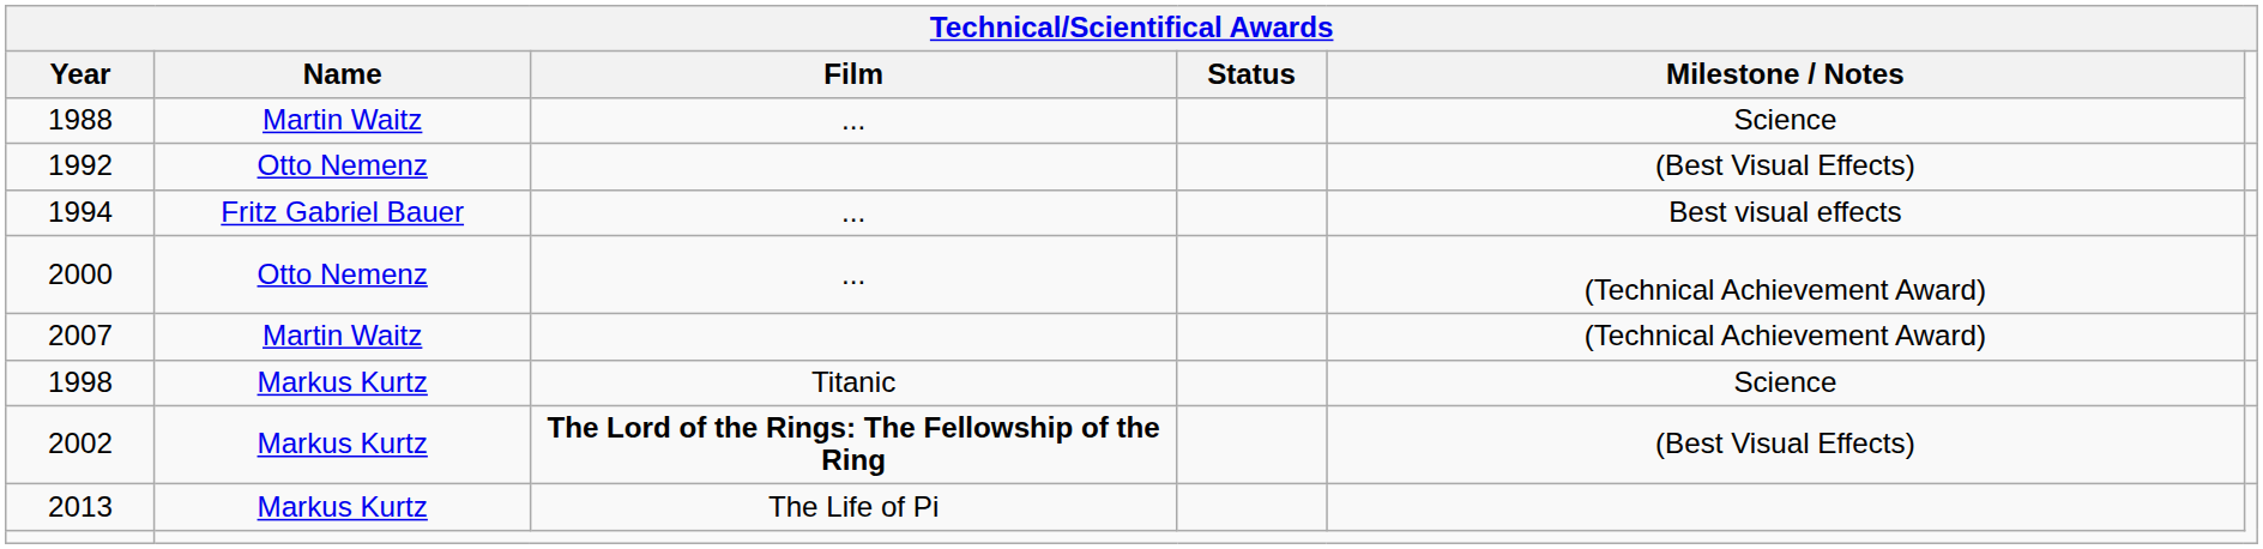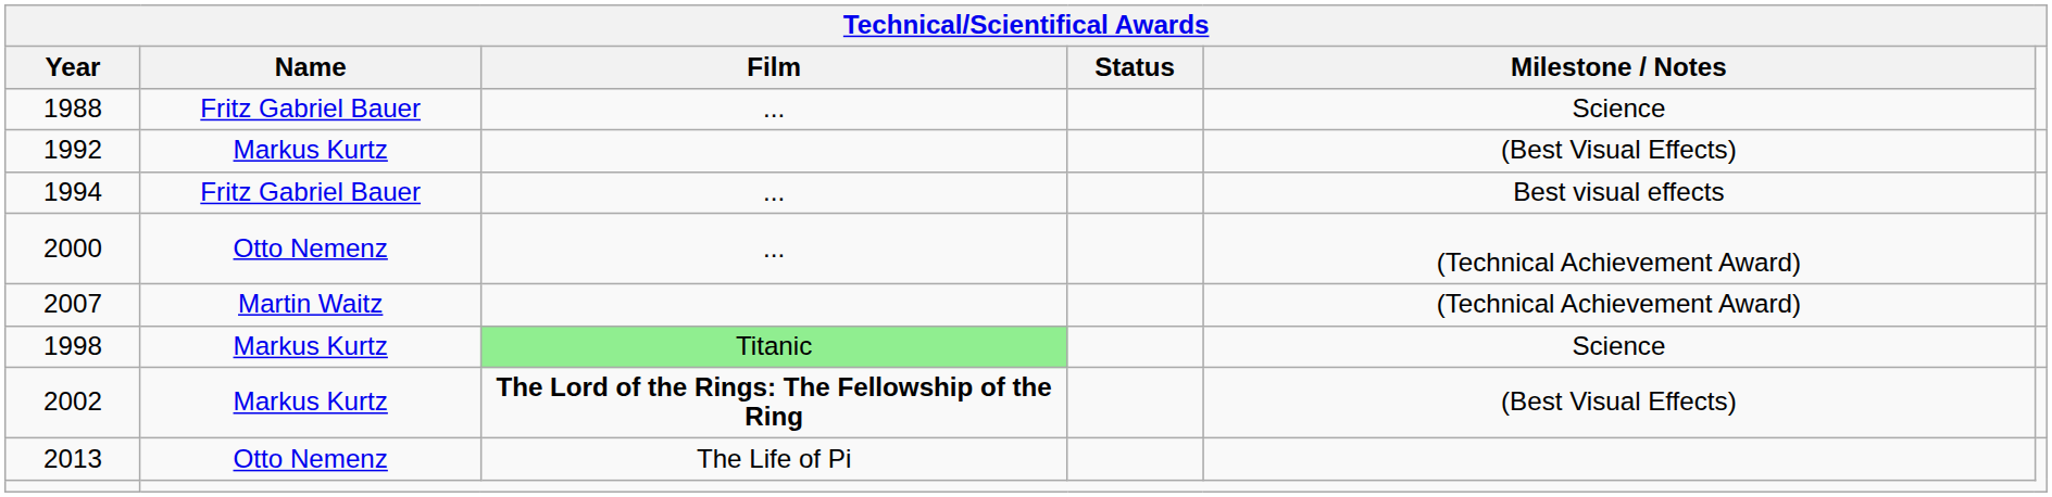 <table class="wikitable" style="text-align: center">
 <tr>
 <th colspan=6 style="text-align:center;"><a href='#'>Technical/Scientifical Awards</a></th>
 </tr>
 <tr>
 <th style="width:075px;">Year</th>
 <th style="width:200px;">Name</th>
 <th style="width:350px;">Film</th>
 <th style="width:075px;">Status</th>
 <th style="width:500px;">Milestone / Notes</th>
 </tr>
 <tr>
 <td>1988</td>
-<td><a href='#'>Martin Waitz</a></td>
+<td><a href='#'>Fritz Gabriel Bauer</a></td>
 <td>...</td>
 <td></td>
 <td>Science</td>
 </tr>
 <tr>
 <td>1992</td>
-<td><a href='#'>Otto Nemenz</a></td>
+<td><a href='#'>Markus Kurtz</a></td>
 <td></td>
 <td></td>
 <td>(Best Visual Effects)</td>
 <td></td>
 </tr>
 <tr>
 <td>1994</td>
 <td><a href='#'>Fritz Gabriel Bauer</a></td>
 <td>...</td>
 <td></td>
 <td>Best visual effects</td>
 <td></td>
 </tr>
 <tr>
 <td>2000</td>
 <td><a href='#'>Otto Nemenz</a></td>
 <td>...</td>
 <td></td>
 <td><br>(Technical Achievement Award)</td>
 <td></td>
 </tr>
 <tr>
 <td>2007</td>
 <td><a href='#'>Martin Waitz</a></td>
 <td></td>
 <td></td>
 <td>(Technical Achievement Award)</td>
 <td></td>
 </tr>
 <tr>
 <td>1998</td>
 <td><a href='#'>Markus Kurtz</a></td>
-<td>Titanic</td>
+<td style="background: lightgreen;">Titanic</td>
 <td></td>
 <td>Science</td>
 <td></td>
 </tr>
 <tr>
 <td>2002</td>
 <td><a href='#'>Markus Kurtz</a></td>
 <td><strong>The Lord of the Rings: The Fellowship of the Ring</strong></td>
 <td></td>
 <td>(Best Visual Effects)</td>
 <td></td>
 </tr>
 <tr>
 <td>2013</td>
-<td><a href='#'>Markus Kurtz</a></td>
+<td><a href='#'>Otto Nemenz</a></td>
 <td>The Life of Pi</td>
 <td></td>
 <td></td>
 </tr>
 <tr>
 <td></td>
 </tr>
 </table>
